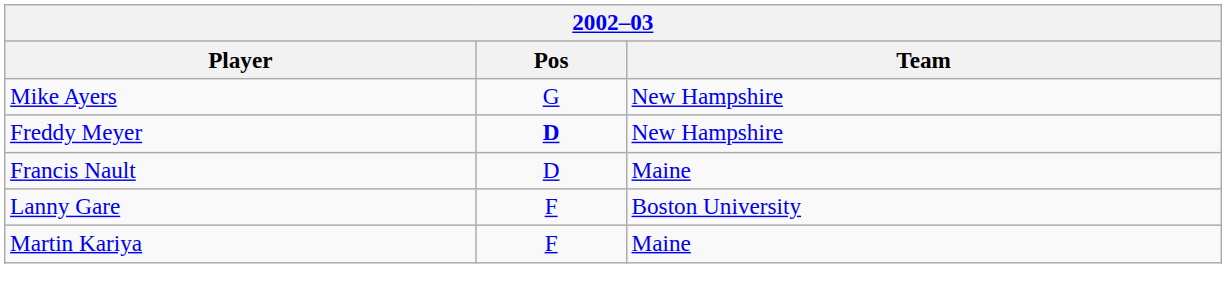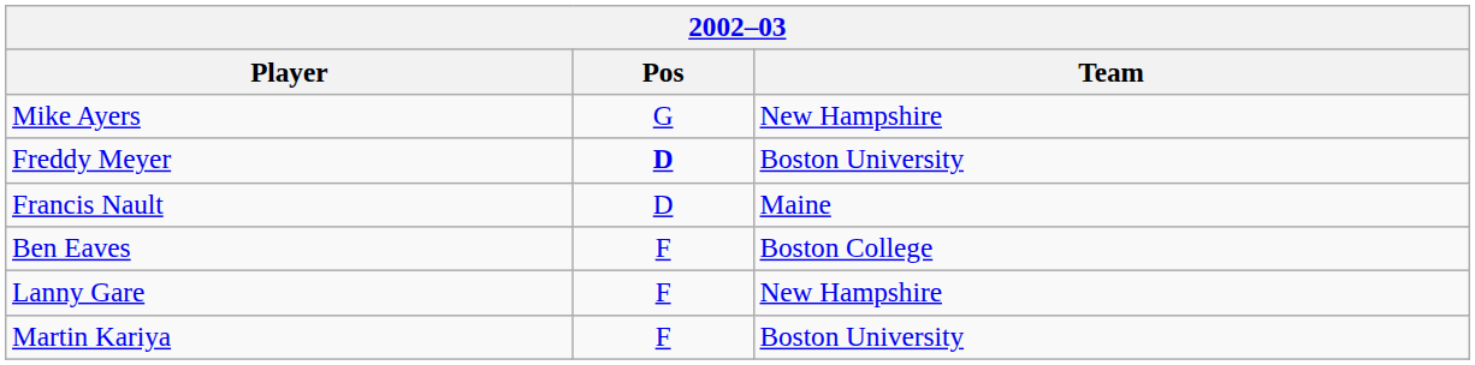 <table class="wikitable" width=95%>
 <tr>
 <th colspan=3><a href='#'>2002–03</a></th>
 </tr>
 <tr>
 <th>Player</th>
 <th>Pos</th>
 <th>Team</th>
 </tr>
 <tr>
 <td><a href='#'>Mike Ayers</a></td>
 <td align=center><a href='#'>G</a></td>
 <td><a href='#'>New Hampshire</a></td>
 </tr>
 <tr>
 <td><a href='#'>Freddy Meyer</a></td>
 <td align=center><strong><a href='#'>D</a></strong></td>
-<td><a href='#'>New Hampshire</a></td>
+<td><a href='#'>Boston University</a></td>
 </tr>
 <tr>
 <td><a href='#'>Francis Nault</a></td>
 <td align=center><a href='#'>D</a></td>
 <td><a href='#'>Maine</a></td>
 </tr>
 <tr>
+<td><a href='#'>Ben Eaves</a></td>
+<td align=center><a href='#'>F</a></td>
+<td><a href='#'>Boston College</a></td>
+</tr>
+<tr>
 <td><a href='#'>Lanny Gare</a></td>
 <td align=center><a href='#'>F</a></td>
-<td><a href='#'>Boston University</a></td>
+<td><a href='#'>New Hampshire</a></td>
 </tr>
 <tr>
 <td><a href='#'>Martin Kariya</a></td>
 <td align=center><a href='#'>F</a></td>
-<td><a href='#'>Maine</a></td>
+<td><a href='#'>Boston University</a></td>
 </tr>
 </table>
